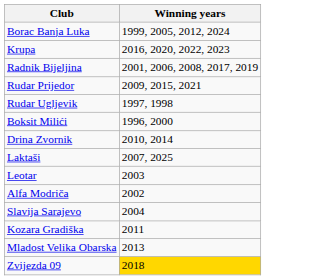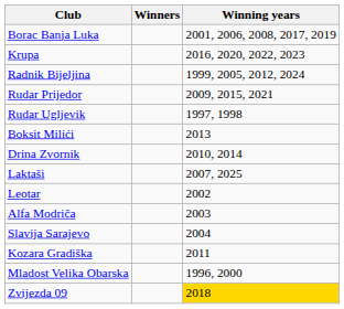 <table class="wikitable">
 <tr>
 <th>Club</th>
+<th>Winners</th>
 <th>Winning years</th>
 </tr>
 <tr>
 <td><a href='#'>Borac Banja Luka</a></td>
-<td>1999, 2005, 2012, 2024</td>
+<td></td>
+<td>2001, 2006, 2008, 2017, 2019</td>
 </tr>
 <tr>
 <td><a href='#'>Krupa</a></td>
+<td></td>
 <td>2016, 2020, 2022, 2023</td>
 </tr>
 <tr>
 <td><a href='#'>Radnik Bijeljina</a></td>
-<td>2001, 2006, 2008, 2017, 2019</td>
+<td></td>
+<td>1999, 2005, 2012, 2024</td>
 </tr>
 <tr>
 <td><a href='#'>Rudar Prijedor</a></td>
+<td></td>
 <td>2009, 2015, 2021</td>
 </tr>
 <tr>
 <td><a href='#'>Rudar Ugljevik</a></td>
+<td></td>
 <td>1997, 1998</td>
 </tr>
 <tr>
 <td><a href='#'>Boksit Milići</a></td>
-<td>1996, 2000</td>
+<td></td>
+<td>2013</td>
 </tr>
 <tr>
 <td><a href='#'>Drina Zvornik</a></td>
+<td></td>
 <td>2010, 2014</td>
 </tr>
 <tr>
 <td><a href='#'>Laktaši</a></td>
+<td></td>
 <td>2007, 2025</td>
 </tr>
 <tr>
 <td><a href='#'>Leotar</a></td>
+<td></td>
+<td>2002</td>
+</tr>
+<tr>
+<td><a href='#'>Alfa Modriča</a></td>
+<td></td>
 <td>2003</td>
 </tr>
 <tr>
-<td><a href='#'>Alfa Modriča</a></td>
-<td>2002</td>
-</tr>
-<tr>
 <td><a href='#'>Slavija Sarajevo</a></td>
+<td></td>
 <td>2004</td>
 </tr>
 <tr>
 <td><a href='#'>Kozara Gradiška</a></td>
+<td></td>
 <td>2011</td>
 </tr>
 <tr>
 <td><a href='#'>Mladost Velika Obarska</a></td>
-<td>2013</td>
+<td></td>
+<td>1996, 2000</td>
 </tr>
 <tr>
 <td><a href='#'>Zvijezda 09</a></td>
+<td></td>
 <td style="background: gold;">2018</td>
 </tr>
 </table>
